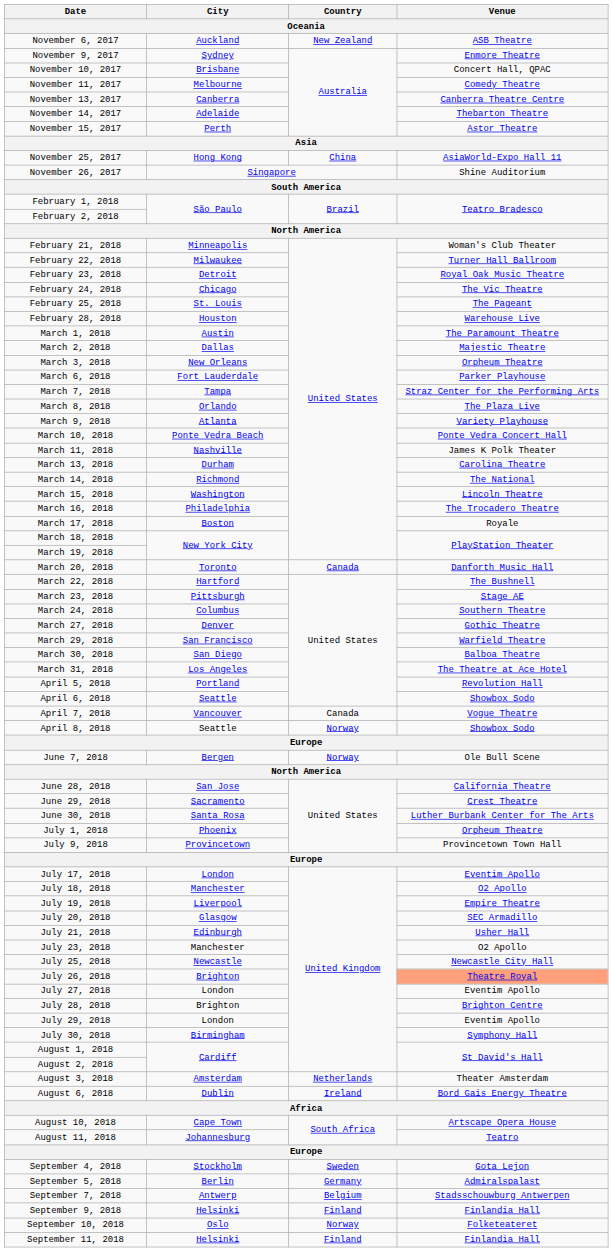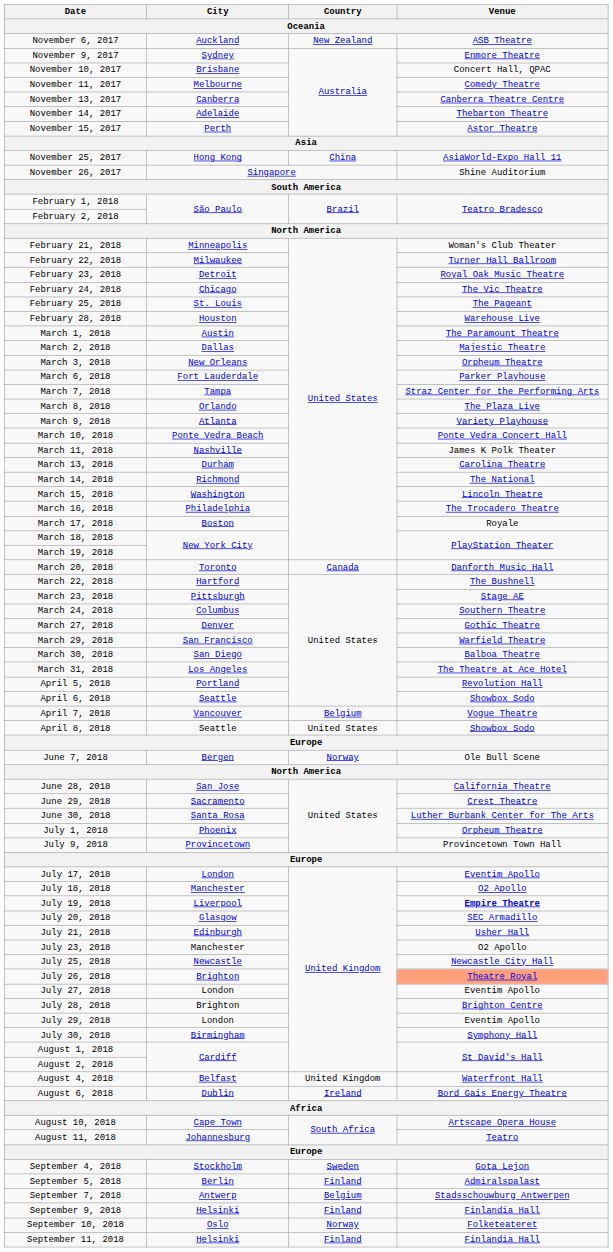 <table class="wikitable" style="text-align:center;">
 <tr>
 <th width="200">Date</th>
 <th width="200">City</th>
 <th width="150">Country</th>
 <th width="300">Venue</th>
 </tr>
 <tr>
 <th colspan="4">Oceania </th>
 </tr>
 <tr>
 <td>November 6, 2017</td>
 <td><a href='#'>Auckland</a></td>
 <td><a href='#'>New Zealand</a></td>
 <td><a href='#'>ASB Theatre</a></td>
 </tr>
 <tr>
 <td>November 9, 2017</td>
 <td><a href='#'>Sydney</a></td>
 <td rowspan="6"><a href='#'>Australia</a></td>
 <td><a href='#'>Enmore Theatre</a></td>
 </tr>
 <tr>
 <td>November 10, 2017</td>
 <td><a href='#'>Brisbane</a></td>
 <td>Concert Hall, QPAC</td>
 </tr>
 <tr>
 <td>November 11, 2017</td>
 <td><a href='#'>Melbourne</a></td>
 <td><a href='#'>Comedy Theatre</a></td>
 </tr>
 <tr>
 <td>November 13, 2017</td>
 <td><a href='#'>Canberra</a></td>
 <td><a href='#'>Canberra Theatre Centre</a></td>
 </tr>
 <tr>
 <td>November 14, 2017</td>
 <td><a href='#'>Adelaide</a></td>
 <td><a href='#'>Thebarton Theatre</a></td>
 </tr>
 <tr>
 <td>November 15, 2017</td>
 <td><a href='#'>Perth</a></td>
 <td><a href='#'>Astor Theatre</a></td>
 </tr>
 <tr>
 <th colspan="4">Asia </th>
 </tr>
 <tr>
 <td>November 25, 2017</td>
 <td><a href='#'>Hong Kong</a></td>
 <td><a href='#'>China</a></td>
 <td><a href='#'>AsiaWorld-Expo Hall 11</a></td>
 </tr>
 <tr>
 <td>November 26, 2017</td>
 <td colspan="2"><a href='#'>Singapore</a></td>
 <td>Shine Auditorium</td>
 </tr>
 <tr>
 <th colspan="4">South America</th>
 </tr>
 <tr>
 <td>February 1, 2018</td>
 <td rowspan="2"><a href='#'>São Paulo</a></td>
 <td rowspan="2"><a href='#'>Brazil</a></td>
 <td rowspan="2"><a href='#'>Teatro Bradesco</a></td>
 </tr>
 <tr>
 <td>February 2, 2018</td>
 </tr>
 <tr>
 <th colspan="4">North America</th>
 </tr>
 <tr>
 <td>February 21, 2018</td>
 <td><a href='#'>Minneapolis</a></td>
 <td rowspan="22"><a href='#'>United States</a></td>
 <td>Woman's Club Theater</td>
 </tr>
 <tr>
 <td>February 22, 2018</td>
 <td><a href='#'>Milwaukee</a></td>
 <td><a href='#'>Turner Hall Ballroom</a></td>
 </tr>
 <tr>
 <td>February 23, 2018</td>
 <td><a href='#'>Detroit</a></td>
 <td><a href='#'>Royal Oak Music Theatre</a></td>
 </tr>
 <tr>
 <td>February 24, 2018</td>
 <td><a href='#'>Chicago</a></td>
 <td><a href='#'>The Vic Theatre</a></td>
 </tr>
 <tr>
 <td>February 25, 2018</td>
 <td><a href='#'>St. Louis</a></td>
 <td><a href='#'>The Pageant</a></td>
 </tr>
 <tr>
 <td>February 28, 2018</td>
 <td><a href='#'>Houston</a></td>
 <td><a href='#'>Warehouse Live</a></td>
 </tr>
 <tr>
 <td>March 1, 2018</td>
 <td><a href='#'>Austin</a></td>
 <td><a href='#'>The Paramount Theatre</a></td>
 </tr>
 <tr>
 <td>March 2, 2018</td>
 <td><a href='#'>Dallas</a></td>
 <td><a href='#'>Majestic Theatre</a></td>
 </tr>
 <tr>
 <td>March 3, 2018</td>
 <td><a href='#'>New Orleans</a></td>
 <td><a href='#'>Orpheum Theatre</a></td>
 </tr>
 <tr>
 <td>March 6, 2018</td>
 <td><a href='#'>Fort Lauderdale</a></td>
 <td><a href='#'>Parker Playhouse</a></td>
 </tr>
 <tr>
 <td>March 7, 2018</td>
 <td><a href='#'>Tampa</a></td>
 <td><a href='#'>Straz Center for the Performing Arts</a></td>
 </tr>
 <tr>
 <td>March 8, 2018</td>
 <td><a href='#'>Orlando</a></td>
 <td><a href='#'>The Plaza Live</a></td>
 </tr>
 <tr>
 <td>March 9, 2018</td>
 <td><a href='#'>Atlanta</a></td>
 <td><a href='#'>Variety Playhouse</a></td>
 </tr>
 <tr>
 <td>March 10, 2018</td>
 <td><a href='#'>Ponte Vedra Beach</a></td>
 <td><a href='#'>Ponte Vedra Concert Hall</a></td>
 </tr>
 <tr>
 <td>March 11, 2018</td>
 <td><a href='#'>Nashville</a></td>
 <td>James K Polk Theater</td>
 </tr>
 <tr>
 <td>March 13, 2018</td>
 <td><a href='#'>Durham</a></td>
 <td><a href='#'>Carolina Theatre</a></td>
 </tr>
 <tr>
 <td>March 14, 2018</td>
 <td><a href='#'>Richmond</a></td>
 <td><a href='#'>The National</a></td>
 </tr>
 <tr>
 <td>March 15, 2018</td>
 <td><a href='#'>Washington</a></td>
 <td><a href='#'>Lincoln Theatre</a></td>
 </tr>
 <tr>
 <td>March 16, 2018</td>
 <td><a href='#'>Philadelphia</a></td>
 <td><a href='#'>The Trocadero Theatre</a></td>
 </tr>
 <tr>
 <td>March 17, 2018</td>
 <td><a href='#'>Boston</a></td>
 <td>Royale</td>
 </tr>
 <tr>
 <td>March 18, 2018</td>
 <td rowspan="2"><a href='#'>New York City</a></td>
 <td rowspan="2"><a href='#'>PlayStation Theater</a></td>
 </tr>
 <tr>
 <td>March 19, 2018</td>
 </tr>
 <tr>
 <td>March 20, 2018</td>
 <td><a href='#'>Toronto</a></td>
 <td><a href='#'>Canada</a></td>
 <td><a href='#'>Danforth Music Hall</a></td>
 </tr>
 <tr>
 <td>March 22, 2018</td>
 <td><a href='#'>Hartford</a></td>
 <td rowspan="9">United States</td>
 <td><a href='#'>The Bushnell</a></td>
 </tr>
 <tr>
 <td>March 23, 2018</td>
 <td><a href='#'>Pittsburgh</a></td>
 <td><a href='#'>Stage AE</a></td>
 </tr>
 <tr>
 <td>March 24, 2018</td>
 <td><a href='#'>Columbus</a></td>
 <td><a href='#'>Southern Theatre</a></td>
 </tr>
 <tr>
 <td>March 27, 2018</td>
 <td><a href='#'>Denver</a></td>
 <td><a href='#'>Gothic Theatre</a></td>
 </tr>
 <tr>
 <td>March 29, 2018</td>
 <td><a href='#'>San Francisco</a></td>
 <td><a href='#'>Warfield Theatre</a></td>
 </tr>
 <tr>
 <td>March 30, 2018</td>
 <td><a href='#'>San Diego</a></td>
 <td><a href='#'>Balboa Theatre</a></td>
 </tr>
 <tr>
 <td>March 31, 2018</td>
 <td><a href='#'>Los Angeles</a></td>
 <td><a href='#'>The Theatre at Ace Hotel</a></td>
 </tr>
 <tr>
 <td>April 5, 2018</td>
 <td><a href='#'>Portland</a></td>
 <td><a href='#'>Revolution Hall</a></td>
 </tr>
 <tr>
 <td>April 6, 2018</td>
 <td><a href='#'>Seattle</a></td>
 <td><a href='#'>Showbox Sodo</a></td>
 </tr>
 <tr>
 <td>April 7, 2018</td>
 <td><a href='#'>Vancouver</a></td>
-<td>Canada</td>
+<td><a href='#'>Belgium</a></td>
 <td><a href='#'>Vogue Theatre</a></td>
 </tr>
 <tr>
 <td>April 8, 2018</td>
 <td>Seattle</td>
-<td><a href='#'>Norway</a></td>
+<td>United States</td>
 <td><a href='#'>Showbox Sodo</a></td>
 </tr>
 <tr>
 <th colspan="4">Europe</th>
 </tr>
 <tr>
 <td>June 7, 2018</td>
 <td><a href='#'>Bergen</a></td>
 <td><a href='#'>Norway</a></td>
 <td>Ole Bull Scene</td>
 </tr>
 <tr>
 <th colspan="4">North America</th>
 </tr>
 <tr>
 <td>June 28, 2018</td>
 <td><a href='#'>San Jose</a></td>
 <td rowspan="5">United States</td>
 <td><a href='#'>California Theatre</a></td>
 </tr>
 <tr>
 <td>June 29, 2018</td>
 <td><a href='#'>Sacramento</a></td>
 <td><a href='#'>Crest Theatre</a></td>
 </tr>
 <tr>
 <td>June 30, 2018</td>
 <td><a href='#'>Santa Rosa</a></td>
 <td><a href='#'>Luther Burbank Center for The Arts</a></td>
 </tr>
 <tr>
 <td>July 1, 2018</td>
 <td><a href='#'>Phoenix</a></td>
 <td><a href='#'>Orpheum Theatre</a></td>
 </tr>
 <tr>
 <td>July 9, 2018</td>
 <td><a href='#'>Provincetown</a></td>
 <td>Provincetown Town Hall</td>
 </tr>
 <tr>
 <th colspan="4">Europe</th>
 </tr>
 <tr>
 <td>July 17, 2018</td>
 <td><a href='#'>London</a></td>
 <td rowspan="14"><a href='#'>United Kingdom</a></td>
 <td><a href='#'>Eventim Apollo</a></td>
 </tr>
 <tr>
 <td>July 18, 2018</td>
 <td><a href='#'>Manchester</a></td>
 <td><a href='#'>O2 Apollo</a></td>
 </tr>
 <tr>
 <td>July 19, 2018</td>
 <td><a href='#'>Liverpool</a></td>
-<td><a href='#'>Empire Theatre</a></td>
+<td><strong><a href='#'>Empire Theatre</a></strong></td>
 </tr>
 <tr>
 <td>July 20, 2018</td>
 <td><a href='#'>Glasgow</a></td>
 <td><a href='#'>SEC Armadillo</a></td>
 </tr>
 <tr>
 <td>July 21, 2018</td>
 <td><a href='#'>Edinburgh</a></td>
 <td><a href='#'>Usher Hall</a></td>
 </tr>
 <tr>
 <td>July 23, 2018</td>
 <td>Manchester</td>
 <td>O2 Apollo</td>
 </tr>
 <tr>
 <td>July 25, 2018</td>
 <td><a href='#'>Newcastle</a></td>
 <td><a href='#'>Newcastle City Hall</a></td>
 </tr>
 <tr>
 <td>July 26, 2018</td>
 <td><a href='#'>Brighton</a></td>
 <td style="background: lightsalmon;"><a href='#'>Theatre Royal</a></td>
 </tr>
 <tr>
 <td>July 27, 2018</td>
 <td>London</td>
 <td>Eventim Apollo</td>
 </tr>
 <tr>
 <td>July 28, 2018</td>
 <td>Brighton</td>
 <td><a href='#'>Brighton Centre</a></td>
 </tr>
 <tr>
 <td>July 29, 2018</td>
 <td>London</td>
 <td>Eventim Apollo</td>
 </tr>
 <tr>
 <td>July 30, 2018</td>
 <td><a href='#'>Birmingham</a></td>
 <td><a href='#'>Symphony Hall</a></td>
 </tr>
 <tr>
 <td>August 1, 2018</td>
 <td rowspan="2"><a href='#'>Cardiff</a></td>
 <td rowspan="2"><a href='#'>St David's Hall</a></td>
 </tr>
 <tr>
 <td>August 2, 2018</td>
 </tr>
 <tr>
-<td>August 3, 2018</td>
-<td><a href='#'>Amsterdam</a></td>
-<td><a href='#'>Netherlands</a></td>
-<td>Theater Amsterdam</td>
+<td>August 4, 2018</td>
+<td><a href='#'>Belfast</a></td>
+<td>United Kingdom</td>
+<td><a href='#'>Waterfront Hall</a></td>
 </tr>
 <tr>
 <td>August 6, 2018</td>
 <td><a href='#'>Dublin</a></td>
 <td><a href='#'>Ireland</a></td>
 <td><a href='#'>Bord Gais Energy Theatre</a></td>
 </tr>
 <tr>
 <th colspan="4">Africa</th>
 </tr>
 <tr>
 <td>August 10, 2018</td>
 <td><a href='#'>Cape Town</a></td>
 <td rowspan="2"><a href='#'>South Africa</a></td>
 <td><a href='#'>Artscape Opera House</a></td>
 </tr>
 <tr>
 <td>August 11, 2018</td>
 <td><a href='#'>Johannesburg</a></td>
 <td><a href='#'>Teatro</a></td>
 </tr>
 <tr>
 <th colspan="4">Europe</th>
 </tr>
 <tr>
 <td>September 4, 2018</td>
 <td><a href='#'>Stockholm</a></td>
 <td><a href='#'>Sweden</a></td>
 <td><a href='#'>Gota Lejon</a></td>
 </tr>
 <tr>
 <td>September 5, 2018</td>
 <td><a href='#'>Berlin</a></td>
-<td><a href='#'>Germany</a></td>
+<td><a href='#'>Finland</a></td>
 <td><a href='#'>Admiralspalast</a></td>
 </tr>
 <tr>
 <td>September 7, 2018</td>
 <td><a href='#'>Antwerp</a></td>
 <td><a href='#'>Belgium</a></td>
 <td><a href='#'>Stadsschouwburg Antwerpen</a></td>
 </tr>
 <tr>
 <td>September 9, 2018</td>
 <td><a href='#'>Helsinki</a></td>
 <td><a href='#'>Finland</a></td>
 <td><a href='#'>Finlandia Hall</a></td>
 </tr>
 <tr>
 <td>September 10, 2018</td>
 <td><a href='#'>Oslo</a></td>
 <td><a href='#'>Norway</a></td>
 <td><a href='#'>Folketeateret</a></td>
 </tr>
 <tr>
 <td>September 11, 2018</td>
 <td><a href='#'>Helsinki</a></td>
 <td><a href='#'>Finland</a></td>
 <td><a href='#'>Finlandia Hall</a></td>
 </tr>
 </table>
